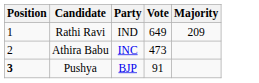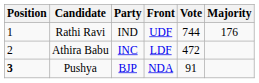 <table class="wikitable">
 <tr>
 <th scope="col">Position</th>
 <th scope="col">Candidate</th>
 <th scope="col">Party</th>
+<th scope="col">Front</th>
 <th scope="col">Vote</th>
 <th scope="col">Majority</th>
 </tr>
 <tr>
 <td>1</td>
 <td align="center">Rathi Ravi</td>
 <td align="center">IND</td>
-<td align="center">649</td>
-<td align="center">209</td>
+<td align="center"><a href='#'>UDF</a></td>
+<td align="center">744</td>
+<td align="center">176</td>
 </tr>
 <tr>
 <td>2</td>
 <td align="center">Athira Babu</td>
 <td align="center"><a href='#'>INC</a></td>
-<td align="center">473</td>
+<td align="center"><a href='#'>LDF</a></td>
+<td align="center">472</td>
 <td align="center"></td>
 </tr>
 <tr>
 <td><strong>3</strong></td>
 <td align="center">Pushya</td>
 <td align="center"><a href='#'>BJP</a></td>
+<td align="center"><a href='#'>NDA</a></td>
 <td align="center">91</td>
 <td align="center"></td>
 </tr>
 </table>
